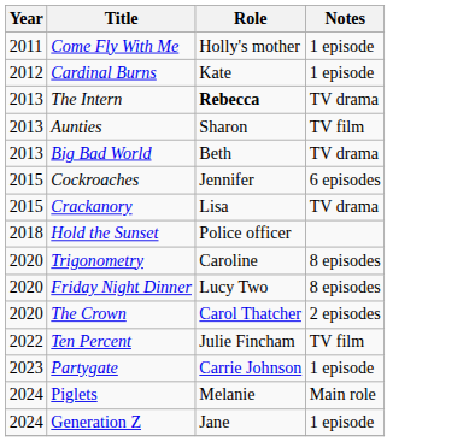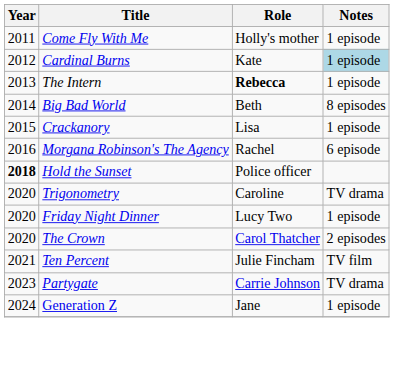 <table class="wikitable sortable">
 <tr>
 <th>Year</th>
 <th>Title</th>
 <th>Role</th>
 <th class="unsortable">Notes</th>
 </tr>
 <tr>
 <td>2011</td>
 <td><em><a href='#'>Come Fly With Me</a></em></td>
 <td>Holly's mother</td>
 <td>1 episode</td>
 </tr>
 <tr>
 <td>2012</td>
 <td><em><a href='#'>Cardinal Burns</a></em></td>
 <td>Kate</td>
-<td>1 episode</td>
+<td style="background: lightblue;">1 episode</td>
 </tr>
 <tr>
 <td>2013</td>
 <td><em>The Intern</em></td>
 <td><strong>Rebecca</strong></td>
-<td>TV drama</td>
+<td>1 episode</td>
 </tr>
 <tr>
-<td>2013</td>
-<td><em>Aunties</em></td>
-<td>Sharon</td>
-<td>TV film</td>
-</tr>
-<tr>
-<td>2013</td>
+<td>2014</td>
 <td><em><a href='#'>Big Bad World</a></em></td>
 <td>Beth</td>
-<td>TV drama</td>
-</tr>
-<tr>
-<td>2015</td>
-<td><em>Cockroaches</em></td>
-<td>Jennifer</td>
-<td>6 episodes</td>
+<td>8 episodes</td>
 </tr>
 <tr>
 <td>2015</td>
 <td><em><a href='#'>Crackanory</a></em></td>
 <td>Lisa</td>
-<td>TV drama</td>
+<td>1 episode</td>
 </tr>
 <tr>
-<td>2018</td>
+<td>2016</td>
+<td><em><a href='#'>Morgana Robinson's The Agency</a></em></td>
+<td>Rachel</td>
+<td>6 episode</td>
+</tr>
+<tr>
+<td><strong>2018</strong></td>
 <td><em><a href='#'>Hold the Sunset</a></em></td>
 <td>Police officer</td>
 <td></td>
 </tr>
 <tr>
 <td>2020</td>
 <td><em><a href='#'>Trigonometry</a></em></td>
 <td>Caroline</td>
-<td>8 episodes</td>
+<td>TV drama</td>
 </tr>
 <tr>
 <td>2020</td>
 <td><em><a href='#'>Friday Night Dinner</a></em></td>
 <td>Lucy Two</td>
-<td>8 episodes</td>
+<td>1 episode</td>
 </tr>
 <tr>
 <td>2020</td>
 <td><em><a href='#'>The Crown</a></em></td>
 <td><a href='#'>Carol Thatcher</a></td>
 <td>2 episodes</td>
 </tr>
 <tr>
-<td>2022</td>
+<td>2021</td>
 <td><em><a href='#'>Ten Percent</a></em></td>
 <td>Julie Fincham</td>
 <td>TV film</td>
 </tr>
 <tr>
 <td>2023</td>
 <td><em><a href='#'>Partygate</a></td>
 <td><a href='#'>Carrie Johnson</a></td>
-<td>1 episode</td>
-</tr>
-<tr>
-<td>2024</td>
-<td></em><a href='#'>Piglets</a><em></td>
-<td>Melanie</td>
-<td>Main role</td>
+<td>TV drama</td>
 </tr>
 <tr>
 <td>2024</td>
 <td></em><a href='#'>Generation Z</a><em></td>
 <td>Jane</td>
 <td>1 episode</td>
 </tr>
 <tr>
 </tr>
 </table>
